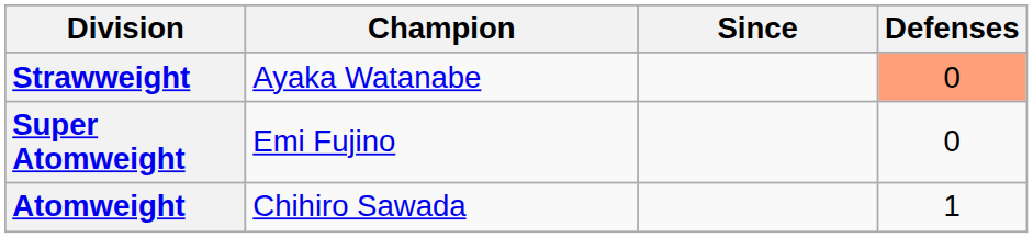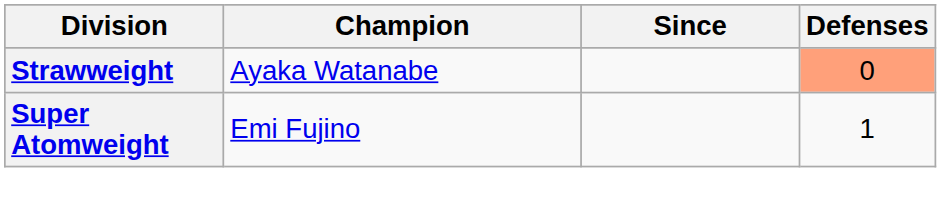 <table class="wikitable sortable">
 <tr>
 <th width=120>Division</th>
 <th width=200>Champion</th>
 <th width=120>Since</th>
 <th>Defenses</th>
 </tr>
 <tr>
 <th style="text-align:left;"><a href='#'>Strawweight</a></th>
 <td> <a href='#'>Ayaka Watanabe</a></td>
 <td></td>
 <td align=center style="background: lightsalmon;">0</td>
 </tr>
 <tr>
 <th style="text-align:left;"><a href='#'>Super Atomweight</a></th>
 <td> <a href='#'>Emi Fujino</a></td>
 <td></td>
-<td align=center>0</td>
-</tr>
-<tr>
-<th style="text-align:left;"><a href='#'>Atomweight</a></th>
-<td> <a href='#'>Chihiro Sawada</a></td>
-<td></td>
 <td align=center>1</td>
 </tr>
 </table>
